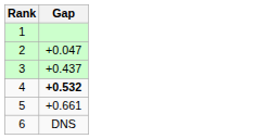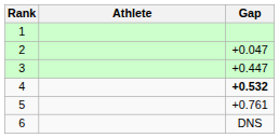 <table class=wikitable style="text-align:center">
 <tr>
 <th width=40>Rank</th>
+<th width=250>Athlete</th>
 <th width=60>Gap</th>
 </tr>
 <tr bgcolor="ccffcc">
 <td>1</td>
+<td align=left></td>
 <td></td>
 </tr>
 <tr bgcolor="ccffcc">
 <td>2</td>
+<td align=left></td>
 <td>+0.047</td>
 </tr>
 <tr bgcolor="ccffcc">
 <td>3</td>
-<td>+0.437</td>
+<td align=left></td>
+<td>+0.447</td>
 </tr>
 <tr>
 <td>4</td>
+<td align=left></td>
 <td><strong>+0.532</strong></td>
 </tr>
 <tr>
 <td>5</td>
-<td>+0.661</td>
+<td align=left></td>
+<td>+0.761</td>
 </tr>
 <tr>
 <td>6</td>
+<td align=left></td>
 <td>DNS</td>
 </tr>
 </table>
